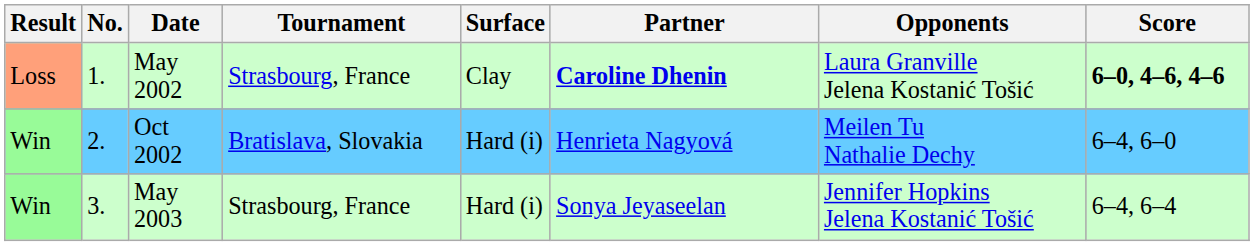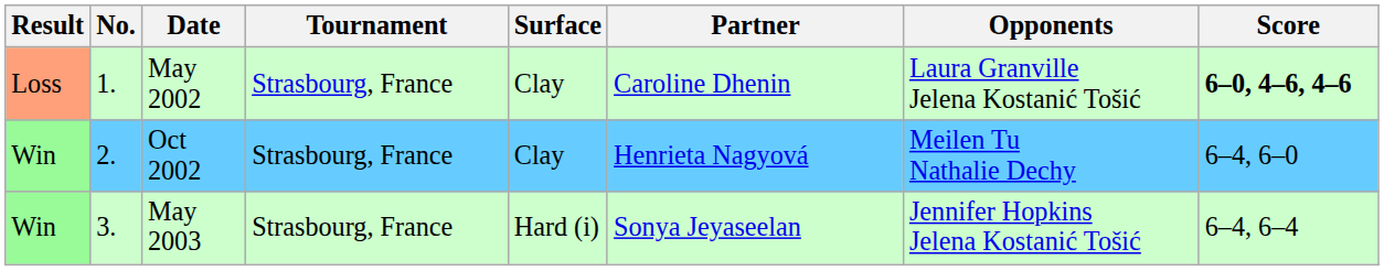 <table class="sortable wikitable">
 <tr>
 <th>Result</th>
 <th style="width:20px">No.</th>
 <th style="width:55px">Date</th>
 <th style="width:150px">Tournament</th>
 <th style="width:50px">Surface</th>
 <th style="width:170px">Partner</th>
 <th style="width:170px">Opponents</th>
 <th style="width:100px" class="unsortable">Score</th>
 </tr>
 <tr style="background:#cfc;">
 <td style="background:#ffa07a;">Loss</td>
 <td>1.</td>
 <td>May 2002</td>
 <td><a href='#'>Strasbourg</a>, France</td>
 <td>Clay</td>
-<td><strong> <a href='#'>Caroline Dhenin</a></strong></td>
+<td> <a href='#'>Caroline Dhenin</a></td>
 <td> <a href='#'>Laura Granville</a> <br>  Jelena Kostanić Tošić</td>
 <td><strong>6–0, 4–6, 4–6</strong></td>
 </tr>
 <tr style="background:#6cf;">
 <td style="background:#98fb98;">Win</td>
 <td>2.</td>
 <td>Oct 2002</td>
-<td><a href='#'>Bratislava</a>, Slovakia</td>
-<td>Hard (i)</td>
+<td>Strasbourg, France</td>
+<td>Clay</td>
 <td> <a href='#'>Henrieta Nagyová</a></td>
 <td> <a href='#'>Meilen Tu</a> <br>  <a href='#'>Nathalie Dechy</a></td>
 <td>6–4, 6–0</td>
 </tr>
 <tr style="background:#cfc;">
 <td style="background:#98fb98;">Win</td>
 <td>3.</td>
 <td>May 2003</td>
 <td>Strasbourg, France</td>
 <td>Hard (i)</td>
 <td> <a href='#'>Sonya Jeyaseelan</a></td>
 <td> <a href='#'>Jennifer Hopkins</a> <br>  <a href='#'>Jelena Kostanić Tošić</a></td>
 <td>6–4, 6–4</td>
 </tr>
 </table>
